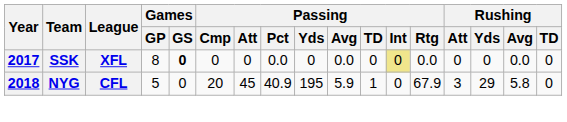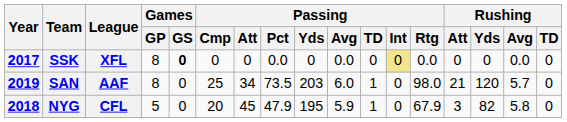 <table class="wikitable" style="text-align:center;">
 <tr>
 <th rowspan="2">Year</th>
 <th rowspan="2">Team</th>
 <th rowspan="2">League</th>
 <th colspan="2">Games</th>
 <th colspan="8">Passing</th>
 <th colspan="4">Rushing</th>
 </tr>
 <tr>
 <th>GP</th>
 <th>GS</th>
 <th>Cmp</th>
 <th>Att</th>
 <th>Pct</th>
 <th>Yds</th>
 <th>Avg</th>
 <th>TD</th>
 <th>Int</th>
 <th>Rtg</th>
 <th>Att</th>
 <th>Yds</th>
 <th>Avg</th>
 <th>TD</th>
 </tr>
 <tr>
 <th><a href='#'>2017</a></th>
 <th><a href='#'>SSK</a></th>
 <th><a href='#'>XFL</a></th>
 <td>8</td>
 <td><strong>0</strong></td>
 <td>0</td>
 <td>0</td>
 <td>0.0</td>
 <td>0</td>
 <td>0.0</td>
 <td>0</td>
 <td style="background: khaki;">0</td>
 <td>0.0</td>
 <td>0</td>
 <td>0</td>
 <td>0.0</td>
 <td>0</td>
 </tr>
 <tr>
+<th><a href='#'>2019</a></th>
+<th><a href='#'>SAN</a></th>
+<th><a href='#'>AAF</a></th>
+<td>8</td>
+<td>0</td>
+<td>25</td>
+<td>34</td>
+<td>73.5</td>
+<td>203</td>
+<td>6.0</td>
+<td>1</td>
+<td>0</td>
+<td>98.0</td>
+<td>21</td>
+<td>120</td>
+<td>5.7</td>
+<td>0</td>
+</tr>
+<tr>
 <th><a href='#'>2018</a></th>
 <th><a href='#'>NYG</a></th>
 <th><a href='#'>CFL</a></th>
 <td>5</td>
 <td>0</td>
 <td>20</td>
 <td>45</td>
-<td>40.9</td>
+<td>47.9</td>
 <td>195</td>
 <td>5.9</td>
 <td>1</td>
 <td>0</td>
 <td>67.9</td>
 <td>3</td>
-<td>29</td>
+<td>82</td>
 <td>5.8</td>
 <td>0</td>
 </tr>
 </table>
